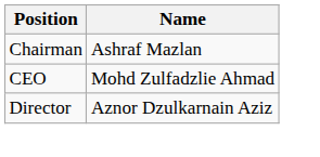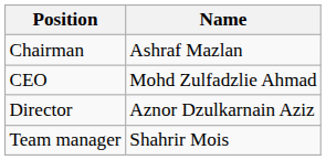 <table class="wikitable">
 <tr>
 <th>Position</th>
 <th>Name</th>
 </tr>
 <tr>
 <td>Chairman</td>
 <td> Ashraf Mazlan</td>
 </tr>
 <tr>
 <td>CEO</td>
 <td> Mohd Zulfadzlie Ahmad</td>
 </tr>
 <tr>
 <td>Director</td>
 <td> Aznor Dzulkarnain Aziz</td>
 </tr>
+<tr>
+<td>Team manager</td>
+<td> Shahrir Mois</td>
+</tr>
 </table>
